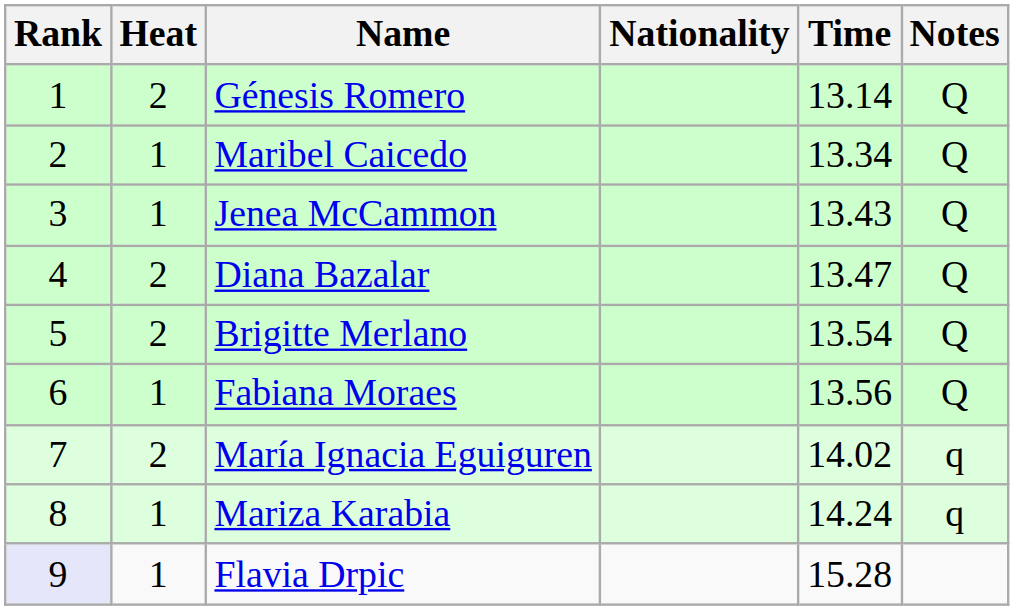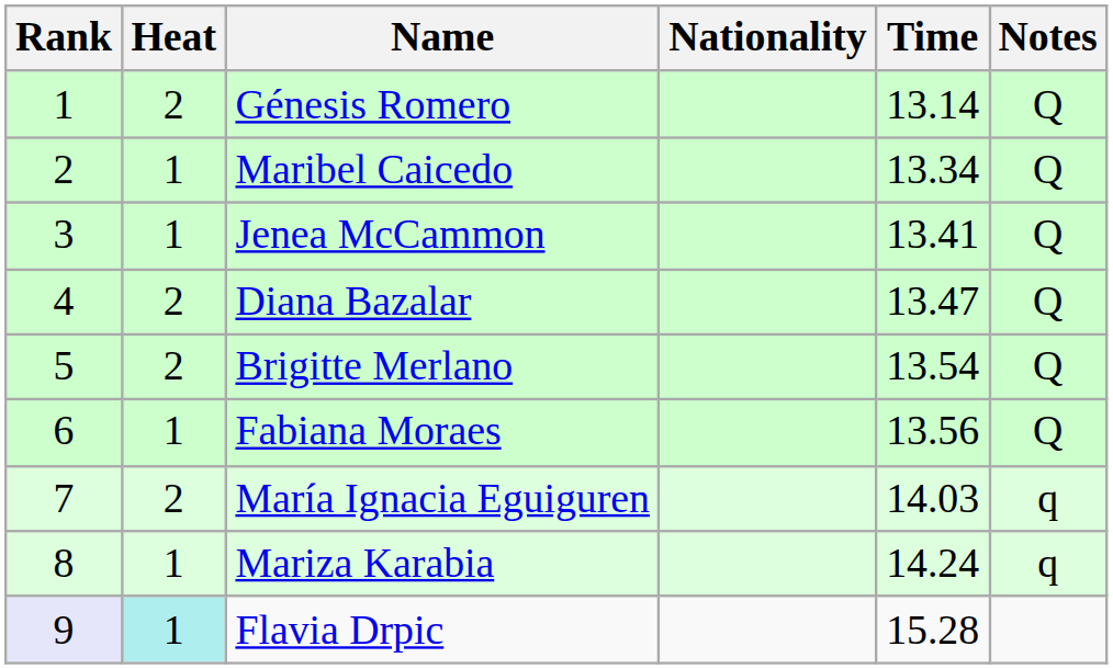 <table class="wikitable sortable" style="text-align:center">
 <tr>
 <th>Rank</th>
 <th>Heat</th>
 <th>Name</th>
 <th>Nationality</th>
 <th>Time</th>
 <th>Notes</th>
 </tr>
 <tr bgcolor=ccffcc>
 <td>1</td>
 <td>2</td>
 <td align=left><a href='#'>Génesis Romero</a></td>
 <td align=left></td>
 <td>13.14</td>
 <td>Q</td>
 </tr>
 <tr bgcolor=ccffcc>
 <td>2</td>
 <td>1</td>
 <td align=left><a href='#'>Maribel Caicedo</a></td>
 <td align=left></td>
 <td>13.34</td>
 <td>Q</td>
 </tr>
 <tr bgcolor=ccffcc>
 <td>3</td>
 <td>1</td>
 <td align=left><a href='#'>Jenea McCammon</a></td>
 <td align=left></td>
-<td>13.43</td>
+<td>13.41</td>
 <td>Q</td>
 </tr>
 <tr bgcolor=ccffcc>
 <td>4</td>
 <td>2</td>
 <td align=left><a href='#'>Diana Bazalar</a></td>
 <td align=left></td>
 <td>13.47</td>
 <td>Q</td>
 </tr>
 <tr bgcolor=ccffcc>
 <td>5</td>
 <td>2</td>
 <td align=left><a href='#'>Brigitte Merlano</a></td>
 <td align=left></td>
 <td>13.54</td>
 <td>Q</td>
 </tr>
 <tr bgcolor=ccffcc>
 <td>6</td>
 <td>1</td>
 <td align=left><a href='#'>Fabiana Moraes</a></td>
 <td align=left></td>
 <td>13.56</td>
 <td>Q</td>
 </tr>
 <tr bgcolor=ddffdd>
 <td>7</td>
 <td>2</td>
 <td align=left><a href='#'>María Ignacia Eguiguren</a></td>
 <td align=left></td>
-<td>14.02</td>
+<td>14.03</td>
 <td>q</td>
 </tr>
 <tr bgcolor=ddffdd>
 <td>8</td>
 <td>1</td>
 <td align=left><a href='#'>Mariza Karabia</a></td>
 <td align=left></td>
 <td>14.24</td>
 <td>q</td>
 </tr>
 <tr>
 <td style="background: lavender;">9</td>
-<td>1</td>
+<td style="background: paleturquoise;">1</td>
 <td align=left><a href='#'>Flavia Drpic</a></td>
 <td align=left></td>
 <td>15.28</td>
 <td></td>
 </tr>
 </table>
